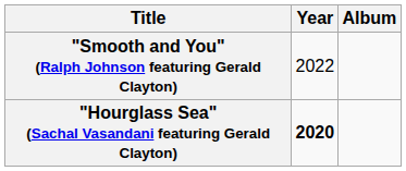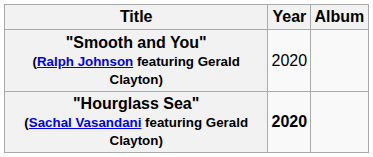 <table class="wikitable plainrowheaders" style="text-align:center;">
 <tr>
 <th scope="col" style="width:16em;">Title</th>
 <th scope="col" style="width:1em;">Year</th>
 <th scope="col">Album</th>
 </tr>
 <tr>
 <th scope="row">"Smooth and You"<br><small>(<a href='#'>Ralph Johnson</a> featuring Gerald Clayton)</small></th>
-<td>2022</td>
+<td>2020</td>
 <td></td>
 </tr>
 <tr>
 <th scope="row">"Hourglass Sea"<br><small>(<a href='#'>Sachal Vasandani</a> featuring Gerald Clayton)</small></th>
 <td><strong>2020</strong></td>
 <td></td>
 </tr>
 </table>
